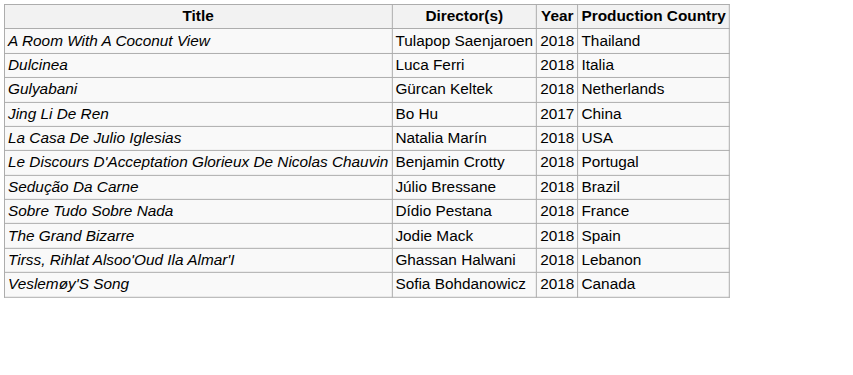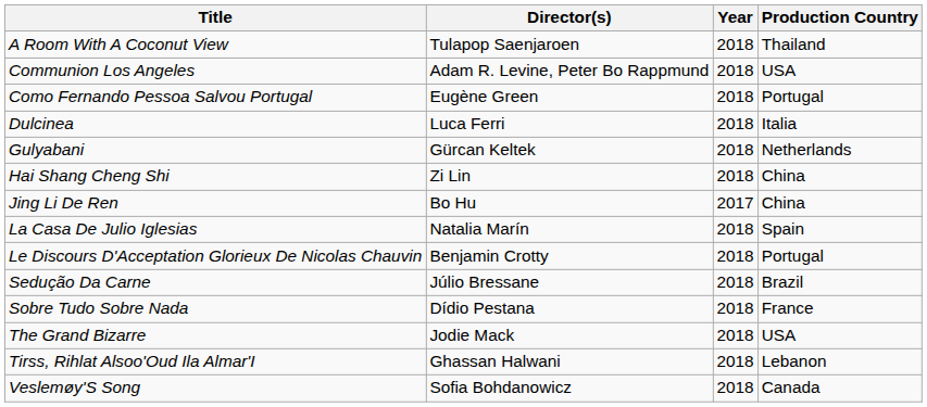 <table class="wikitable sortable">
 <tr>
 <th>Title</th>
 <th>Director(s)</th>
 <th>Year</th>
 <th>Production Country</th>
 </tr>
 <tr>
 <td><em>A Room With A Coconut View</em></td>
 <td>Tulapop Saenjaroen</td>
 <td>2018</td>
 <td>Thailand</td>
 </tr>
 <tr>
+<td><em>Communion Los Angeles</em></td>
+<td>Adam R. Levine, Peter Bo Rappmund</td>
+<td>2018</td>
+<td>USA</td>
+</tr>
+<tr>
+<td><em>Como Fernando Pessoa Salvou Portugal</em></td>
+<td>Eugène Green</td>
+<td>2018</td>
+<td>Portugal</td>
+</tr>
+<tr>
 <td><em>Dulcinea</em></td>
 <td>Luca Ferri</td>
 <td>2018</td>
 <td>Italia</td>
 </tr>
 <tr>
 <td><em>Gulyabani</em></td>
 <td>Gürcan Keltek</td>
 <td>2018</td>
 <td>Netherlands</td>
 </tr>
 <tr>
+<td><em>Hai Shang Cheng Shi</em></td>
+<td>Zi Lin</td>
+<td>2018</td>
+<td>China</td>
+</tr>
+<tr>
 <td><em>Jing Li De Ren</em></td>
 <td>Bo Hu</td>
 <td>2017</td>
 <td>China</td>
 </tr>
 <tr>
 <td><em>La Casa De Julio Iglesias</em></td>
 <td>Natalia Marín</td>
 <td>2018</td>
-<td>USA</td>
+<td>Spain</td>
 </tr>
 <tr>
 <td><em>Le Discours D'Acceptation Glorieux De Nicolas Chauvin</em></td>
 <td>Benjamin Crotty</td>
 <td>2018</td>
 <td>Portugal</td>
 </tr>
 <tr>
 <td><em>Sedução Da Carne</em></td>
 <td>Júlio Bressane</td>
 <td>2018</td>
 <td>Brazil</td>
 </tr>
 <tr>
 <td><em>Sobre Tudo Sobre Nada</em></td>
 <td>Dídio Pestana</td>
 <td>2018</td>
 <td>France</td>
 </tr>
 <tr>
 <td><em>The Grand Bizarre</em></td>
 <td>Jodie Mack</td>
 <td>2018</td>
-<td>Spain</td>
+<td>USA</td>
 </tr>
 <tr>
 <td><em>Tirss, Rihlat Alsoo'Oud Ila Almar'I</em></td>
 <td>Ghassan Halwani</td>
 <td>2018</td>
 <td>Lebanon</td>
 </tr>
 <tr>
 <td><em>Veslemøy'S Song</em></td>
 <td>Sofia Bohdanowicz</td>
 <td>2018</td>
 <td>Canada</td>
 </tr>
 </table>
